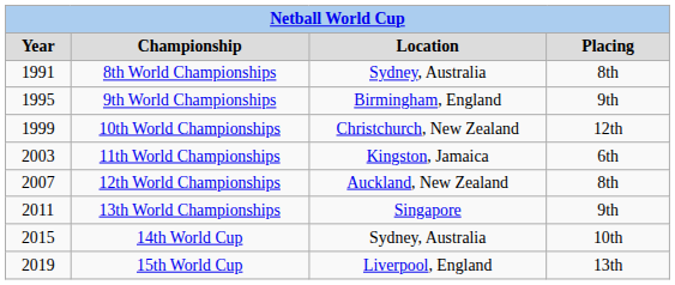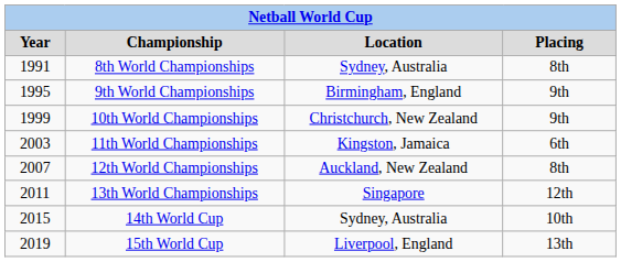 <table class=wikitable style="text-align:center; font-size:90%">
 <tr>
 <th colspan=4 style=background:#ABCDEF><a href='#'>Netball World Cup</a></th>
 </tr>
 <tr>
 <th width=50 style=background:gainsboro>Year</th>
 <th width=200 style=background:gainsboro>Championship</th>
 <th width=200 style=background:gainsboro>Location</th>
 <th width=100 style=background:gainsboro>Placing</th>
 </tr>
 <tr>
 <td>1991</td>
 <td><a href='#'>8th World Championships</a></td>
 <td><a href='#'>Sydney</a>, Australia</td>
 <td>8th</td>
 </tr>
 <tr>
 <td>1995</td>
 <td><a href='#'>9th World Championships</a></td>
 <td><a href='#'>Birmingham</a>, England</td>
 <td>9th</td>
 </tr>
 <tr>
 <td>1999</td>
 <td><a href='#'>10th World Championships</a></td>
 <td><a href='#'>Christchurch</a>, New Zealand</td>
-<td>12th</td>
+<td>9th</td>
 </tr>
 <tr>
 <td>2003</td>
 <td><a href='#'>11th World Championships</a></td>
 <td><a href='#'>Kingston</a>, Jamaica</td>
 <td>6th</td>
 </tr>
 <tr>
 <td>2007</td>
 <td><a href='#'>12th World Championships</a></td>
 <td><a href='#'>Auckland</a>, New Zealand</td>
 <td>8th</td>
 </tr>
 <tr>
 <td>2011</td>
 <td><a href='#'>13th World Championships</a></td>
 <td><a href='#'>Singapore</a></td>
-<td>9th</td>
+<td>12th</td>
 </tr>
 <tr>
 <td>2015</td>
 <td><a href='#'>14th World Cup</a></td>
 <td>Sydney, Australia</td>
 <td>10th</td>
 </tr>
 <tr>
 <td>2019</td>
 <td><a href='#'>15th World Cup</a></td>
 <td><a href='#'>Liverpool</a>, England</td>
 <td>13th</td>
 </tr>
 </table>
